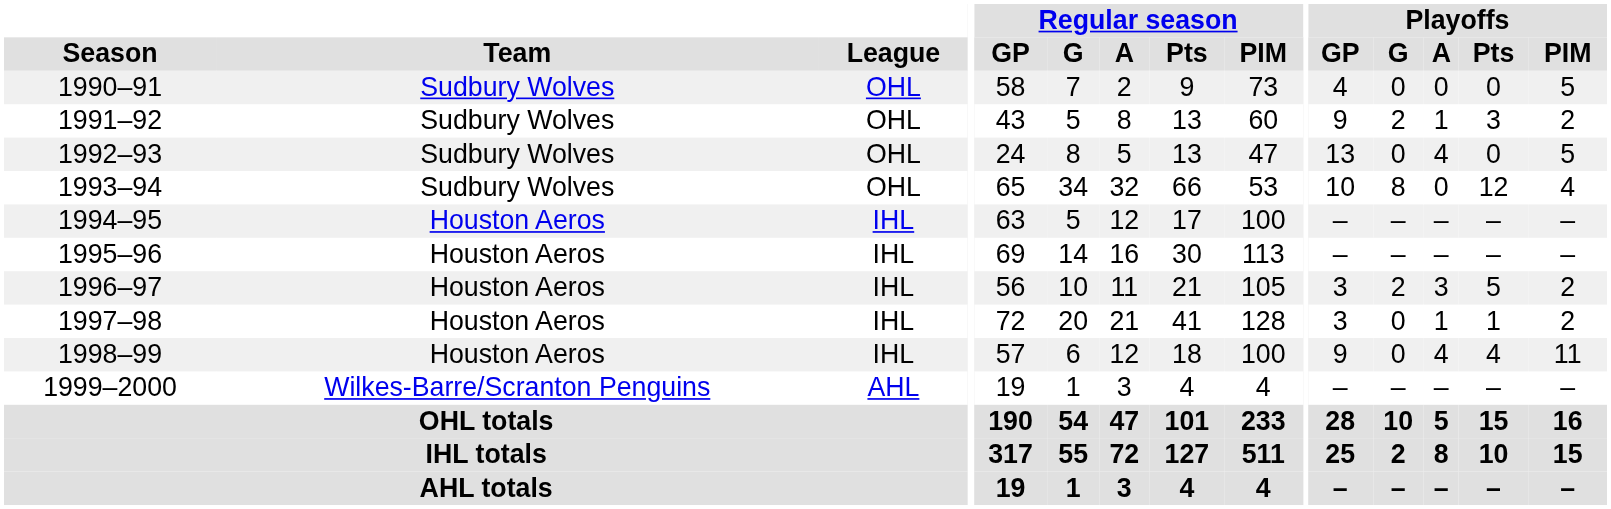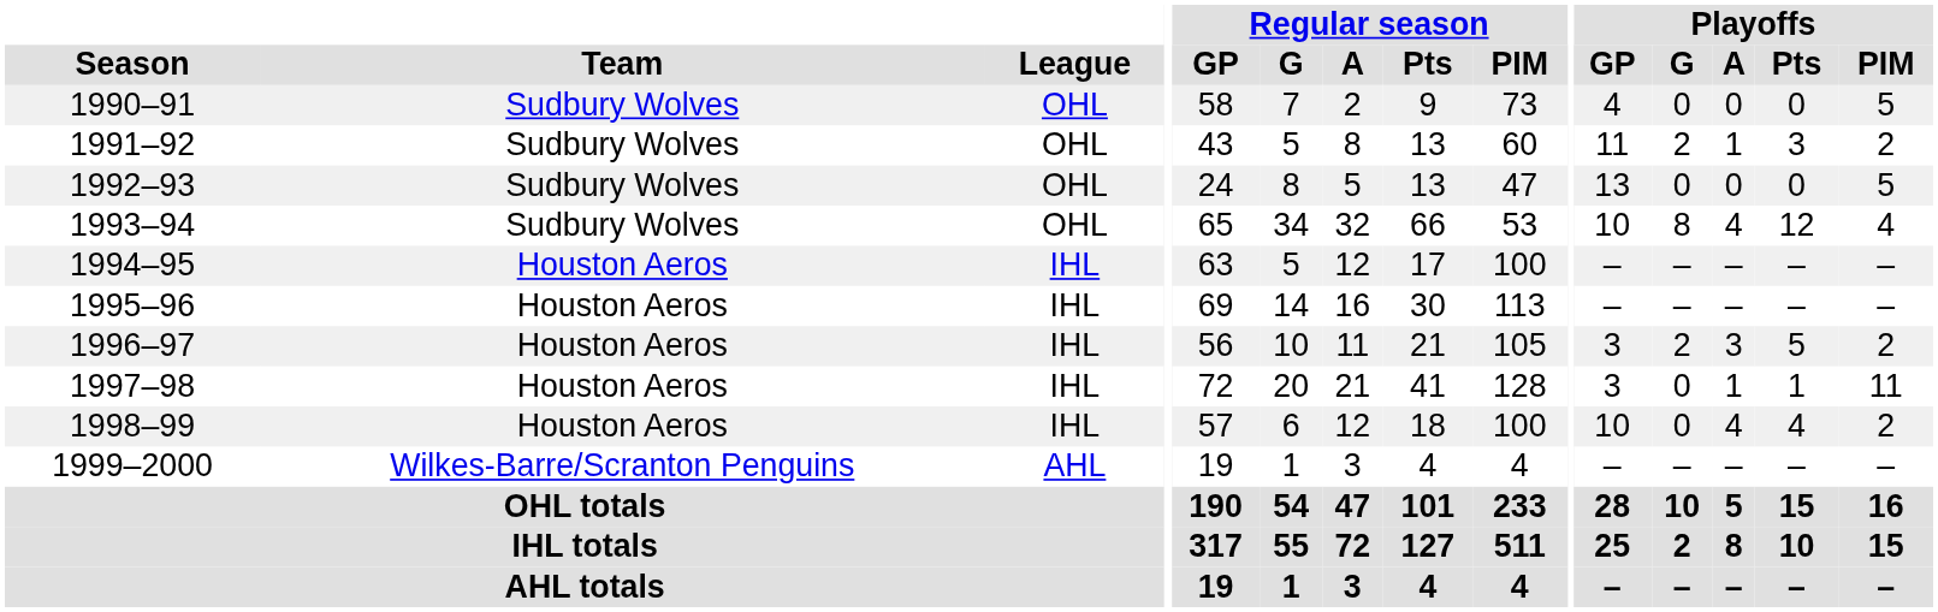 <table border="0" cellpadding="1" cellspacing="0" style="text-align:center; width:60em;">
 <tr bgcolor="#e0e0e0">
 <th colspan="3" bgcolor="#ffffff"></th>
 <th rowspan="99" bgcolor="#ffffff"></th>
 <th colspan="5"><a href='#'>Regular season</a></th>
 <th rowspan="99" bgcolor="#ffffff"></th>
 <th colspan="5">Playoffs</th>
 </tr>
 <tr bgcolor="#e0e0e0">
 <th>Season</th>
 <th>Team</th>
 <th>League</th>
 <th>GP</th>
 <th>G</th>
 <th>A</th>
 <th>Pts</th>
 <th>PIM</th>
 <th>GP</th>
 <th>G</th>
 <th>A</th>
 <th>Pts</th>
 <th>PIM</th>
 </tr>
 <tr bgcolor="#f0f0f0">
 <td>1990–91</td>
 <td><a href='#'>Sudbury Wolves</a></td>
 <td><a href='#'>OHL</a></td>
 <td>58</td>
 <td>7</td>
 <td>2</td>
 <td>9</td>
 <td>73</td>
 <td>4</td>
 <td>0</td>
 <td>0</td>
 <td>0</td>
 <td>5</td>
 </tr>
 <tr>
 <td>1991–92</td>
 <td>Sudbury Wolves</td>
 <td>OHL</td>
 <td>43</td>
 <td>5</td>
 <td>8</td>
 <td>13</td>
 <td>60</td>
-<td>9</td>
+<td>11</td>
 <td>2</td>
 <td>1</td>
 <td>3</td>
 <td>2</td>
 </tr>
 <tr bgcolor="#f0f0f0">
 <td>1992–93</td>
 <td>Sudbury Wolves</td>
 <td>OHL</td>
 <td>24</td>
 <td>8</td>
 <td>5</td>
 <td>13</td>
 <td>47</td>
 <td>13</td>
 <td>0</td>
-<td>4</td>
+<td>0</td>
 <td>0</td>
 <td>5</td>
 </tr>
 <tr>
 <td>1993–94</td>
 <td>Sudbury Wolves</td>
 <td>OHL</td>
 <td>65</td>
 <td>34</td>
 <td>32</td>
 <td>66</td>
 <td>53</td>
 <td>10</td>
 <td>8</td>
-<td>0</td>
+<td>4</td>
 <td>12</td>
 <td>4</td>
 </tr>
 <tr bgcolor="#f0f0f0">
 <td>1994–95</td>
 <td><a href='#'>Houston Aeros</a></td>
 <td><a href='#'>IHL</a></td>
 <td>63</td>
 <td>5</td>
 <td>12</td>
 <td>17</td>
 <td>100</td>
 <td>–</td>
 <td>–</td>
 <td>–</td>
 <td>–</td>
 <td>–</td>
 </tr>
 <tr>
 <td>1995–96</td>
 <td>Houston Aeros</td>
 <td>IHL</td>
 <td>69</td>
 <td>14</td>
 <td>16</td>
 <td>30</td>
 <td>113</td>
 <td>–</td>
 <td>–</td>
 <td>–</td>
 <td>–</td>
 <td>–</td>
 </tr>
 <tr bgcolor="#f0f0f0">
 <td>1996–97</td>
 <td>Houston Aeros</td>
 <td>IHL</td>
 <td>56</td>
 <td>10</td>
 <td>11</td>
 <td>21</td>
 <td>105</td>
 <td>3</td>
 <td>2</td>
 <td>3</td>
 <td>5</td>
 <td>2</td>
 </tr>
 <tr>
 <td>1997–98</td>
 <td>Houston Aeros</td>
 <td>IHL</td>
 <td>72</td>
 <td>20</td>
 <td>21</td>
 <td>41</td>
 <td>128</td>
 <td>3</td>
 <td>0</td>
 <td>1</td>
 <td>1</td>
-<td>2</td>
+<td>11</td>
 </tr>
 <tr bgcolor="#f0f0f0">
 <td>1998–99</td>
 <td>Houston Aeros</td>
 <td>IHL</td>
 <td>57</td>
 <td>6</td>
 <td>12</td>
 <td>18</td>
 <td>100</td>
-<td>9</td>
+<td>10</td>
 <td>0</td>
 <td>4</td>
 <td>4</td>
-<td>11</td>
+<td>2</td>
 </tr>
 <tr>
 <td>1999–2000</td>
 <td><a href='#'>Wilkes-Barre/Scranton Penguins</a></td>
 <td><a href='#'>AHL</a></td>
 <td>19</td>
 <td>1</td>
 <td>3</td>
 <td>4</td>
 <td>4</td>
 <td>–</td>
 <td>–</td>
 <td>–</td>
 <td>–</td>
 <td>–</td>
 </tr>
 <tr bgcolor="#e0e0e0">
 <th colspan="3">OHL totals</th>
 <th>190</th>
 <th>54</th>
 <th>47</th>
 <th>101</th>
 <th>233</th>
 <th>28</th>
 <th>10</th>
 <th>5</th>
 <th>15</th>
 <th>16</th>
 </tr>
 <tr bgcolor="#e0e0e0">
 <th colspan="3">IHL totals</th>
 <th>317</th>
 <th>55</th>
 <th>72</th>
 <th>127</th>
 <th>511</th>
 <th>25</th>
 <th>2</th>
 <th>8</th>
 <th>10</th>
 <th>15</th>
 </tr>
 <tr bgcolor="#e0e0e0">
 <th colspan="3">AHL totals</th>
 <th>19</th>
 <th>1</th>
 <th>3</th>
 <th>4</th>
 <th>4</th>
 <th>–</th>
 <th>–</th>
 <th>–</th>
 <th>–</th>
 <th>–</th>
 </tr>
 </table>
